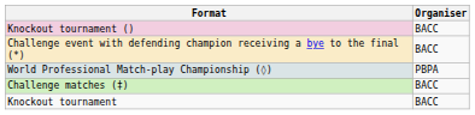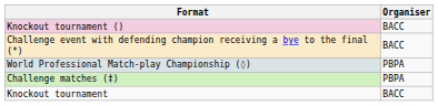 <table class="wikitable" width=50%>
 <tr>
 <th scope="col">Format</th>
 <th scope="col">Organiser</th>
 </tr>
 <tr>
 <td bgcolor="F2CEE0">Knockout tournament ()</td>
 <td>BACC</td>
 </tr>
 <tr>
 <td bgcolor="faecc8">Challenge event with defending champion receiving a <a href='#'>bye</a> to the final (*)</td>
 <td>BACC</td>
 </tr>
 <tr>
 <td bgcolor="dAe4e6">World Professional Match-play Championship (◊)</td>
 <td>PBPA</td>
 </tr>
 <tr>
 <td bgcolor="d0f0c0">Challenge matches (‡)</td>
-<td>BACC</td>
+<td>PBPA</td>
 </tr>
 <tr>
 <td>Knockout tournament</td>
 <td>BACC</td>
 </tr>
 </table>
